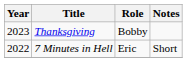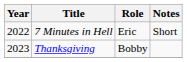 <table class="wikitable sortable">
 <tr>
 <th>Year</th>
 <th>Title</th>
 <th>Role</th>
 <th>Notes</th>
 </tr>
 <tr>
+<td>2022</td>
+<td><em>7 Minutes in Hell</em></td>
+<td>Eric</td>
+<td>Short</td>
+</tr>
+<tr>
 <td>2023</td>
 <td><em><a href='#'>Thanksgiving</a></em></td>
 <td>Bobby</td>
 <td></td>
 </tr>
 <tr>
-<td>2022</td>
-<td><em>7 Minutes in Hell</em></td>
-<td>Eric</td>
-<td>Short</td>
-</tr>
-<tr>
 </tr>
 </table>
